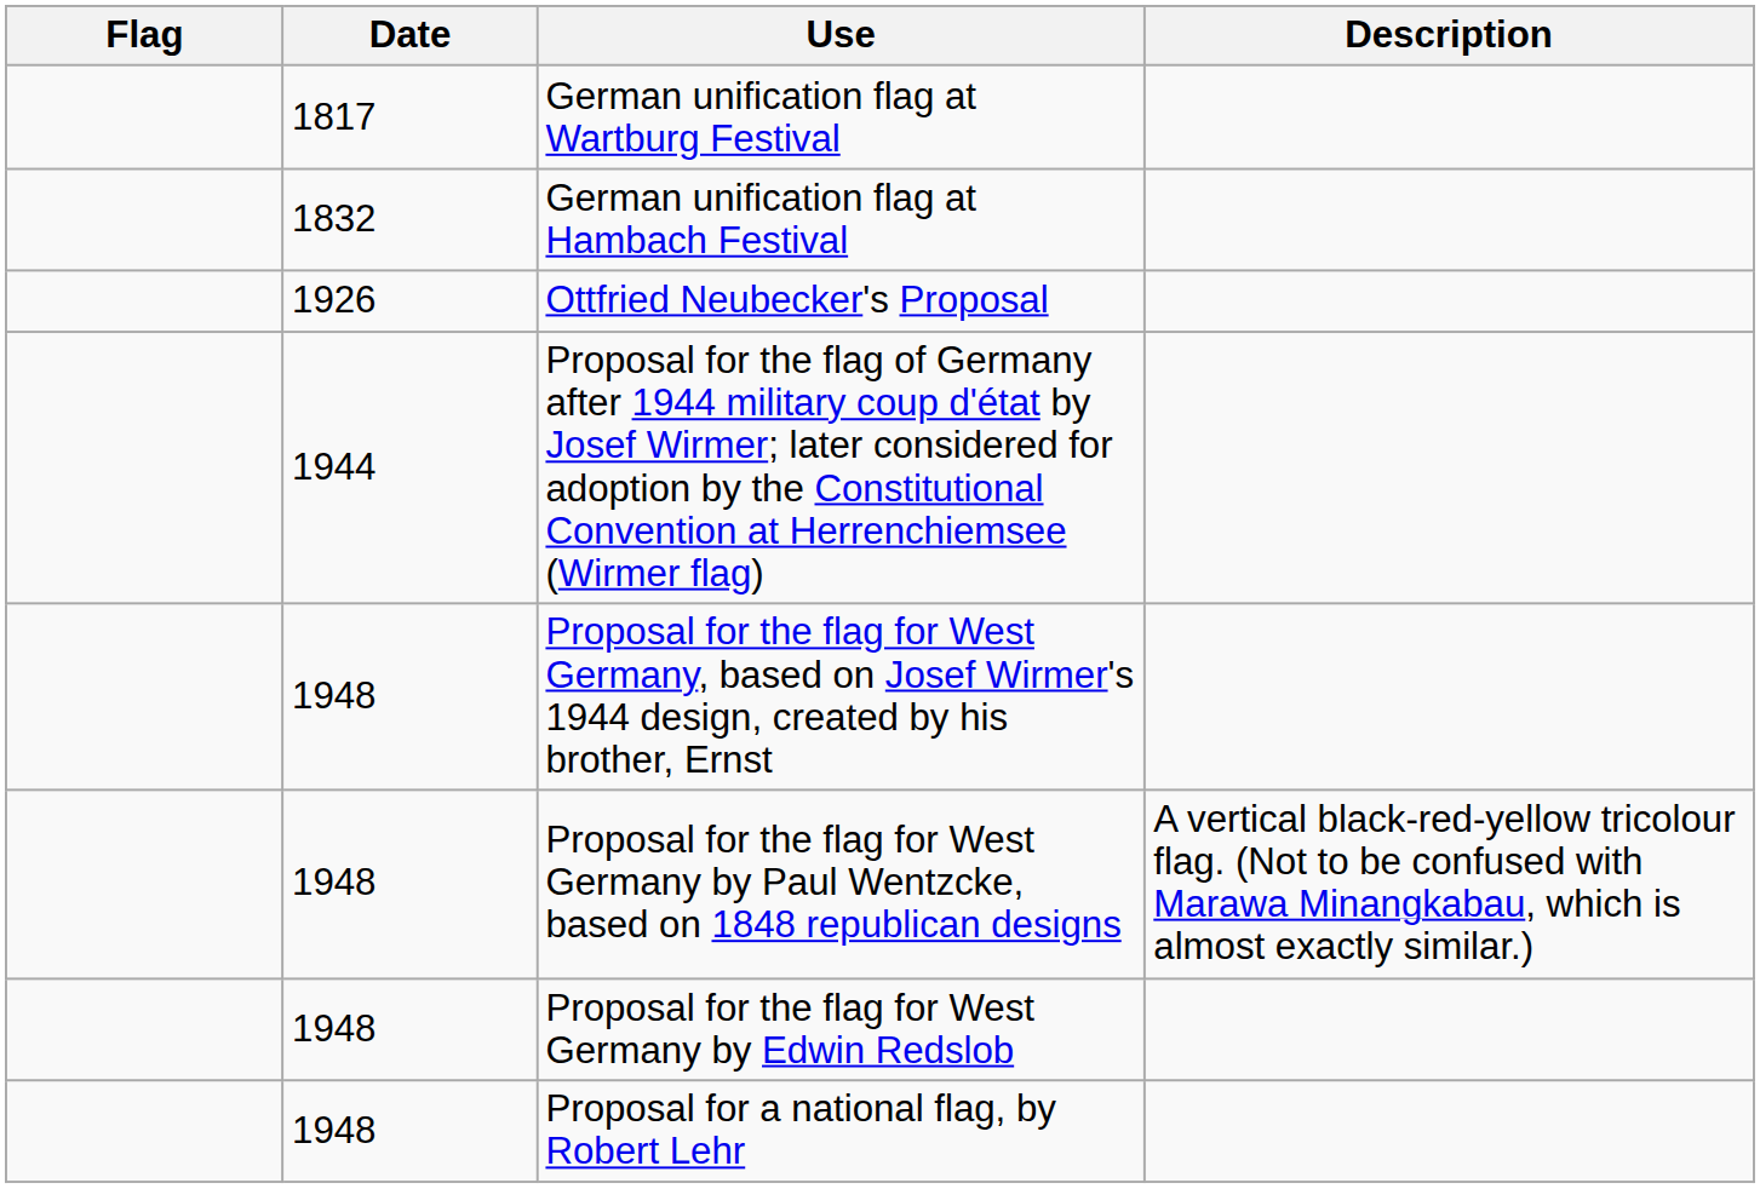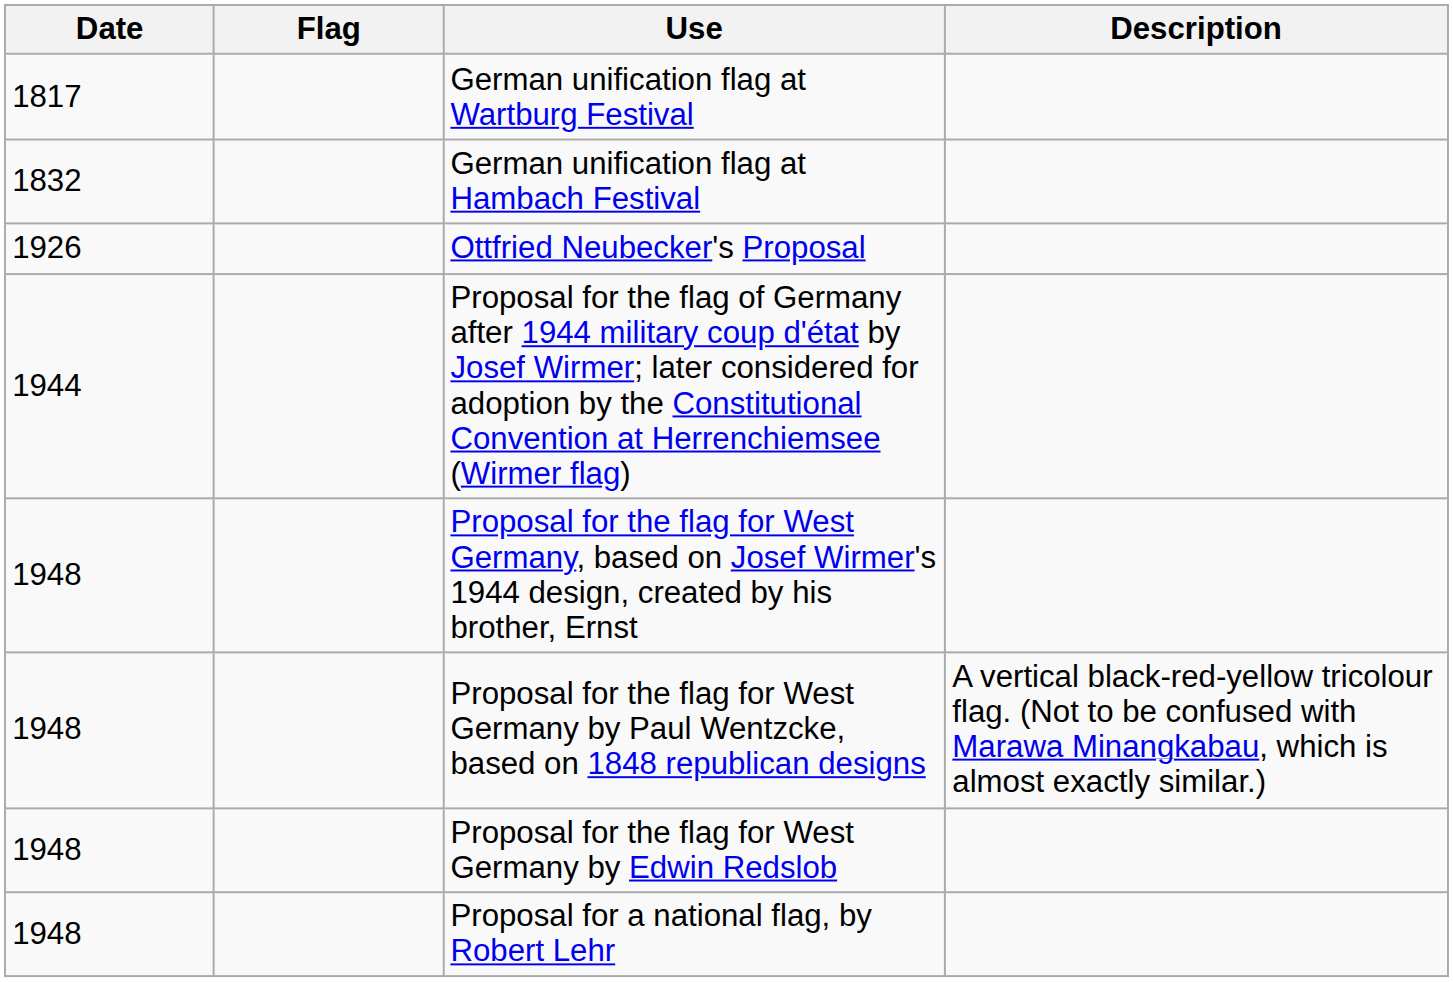 <table class="wikitable">
 <tr>
+<th width="100">Date</th>
 <th width="110">Flag</th>
-<th width="100">Date</th>
 <th width="250">Use</th>
 <th width="250">Description</th>
 </tr>
 <tr>
+<td>1817</td>
 <td></td>
-<td>1817</td>
 <td>German unification flag at <a href='#'>Wartburg Festival</a></td>
 <td></td>
 </tr>
 <tr>
+<td>1832</td>
 <td></td>
-<td>1832</td>
 <td>German unification flag at <a href='#'>Hambach Festival</a></td>
 <td></td>
 </tr>
 <tr>
+<td>1926</td>
 <td></td>
-<td>1926</td>
 <td><a href='#'>Ottfried Neubecker</a>'s <a href='#'>Proposal</a></td>
 <td></td>
 </tr>
 <tr>
+<td>1944</td>
 <td></td>
-<td>1944</td>
 <td>Proposal for the flag of Germany after <a href='#'>1944 military coup d'état</a> by <a href='#'>Josef Wirmer</a>; later considered for adoption by the <a href='#'>Constitutional Convention at Herrenchiemsee</a> (<a href='#'>Wirmer flag</a>)</td>
 <td></td>
 </tr>
 <tr>
+<td>1948</td>
 <td></td>
-<td>1948</td>
 <td><a href='#'>Proposal for the flag for West Germany</a>, based on <a href='#'>Josef Wirmer</a>'s 1944 design, created by his brother, Ernst</td>
 <td></td>
 </tr>
 <tr>
+<td>1948</td>
 <td></td>
-<td>1948</td>
 <td>Proposal for the flag for West Germany by Paul Wentzcke, based on <a href='#'>1848 republican designs</a></td>
 <td>A vertical black-red-yellow tricolour flag. (Not to be confused with <a href='#'>Marawa Minangkabau</a>, which is almost exactly similar.)</td>
 </tr>
 <tr>
+<td>1948</td>
 <td></td>
-<td>1948</td>
 <td>Proposal for the flag for West Germany by <a href='#'>Edwin Redslob</a></td>
 <td></td>
 </tr>
 <tr>
+<td>1948</td>
 <td></td>
-<td>1948</td>
 <td>Proposal for a national flag, by <a href='#'>Robert Lehr</a></td>
 <td></td>
 </tr>
 </table>
